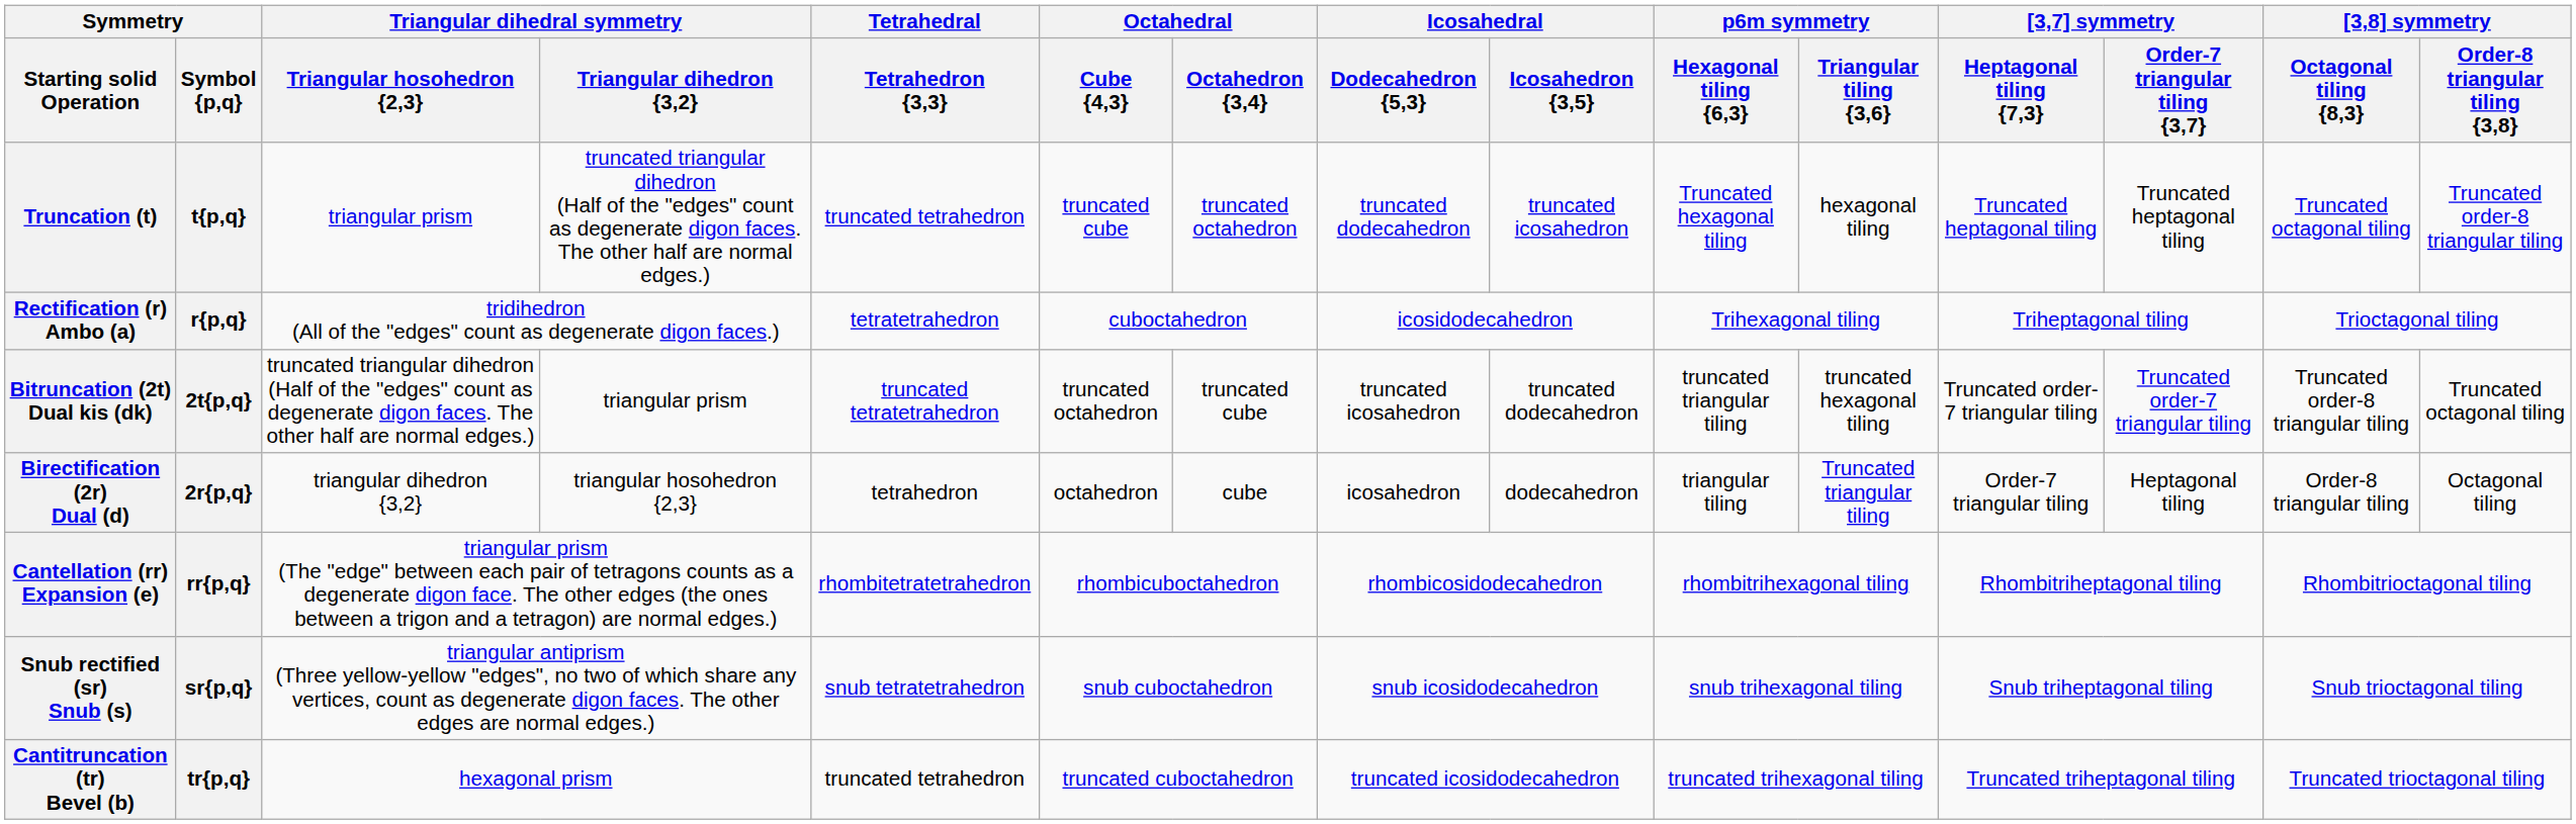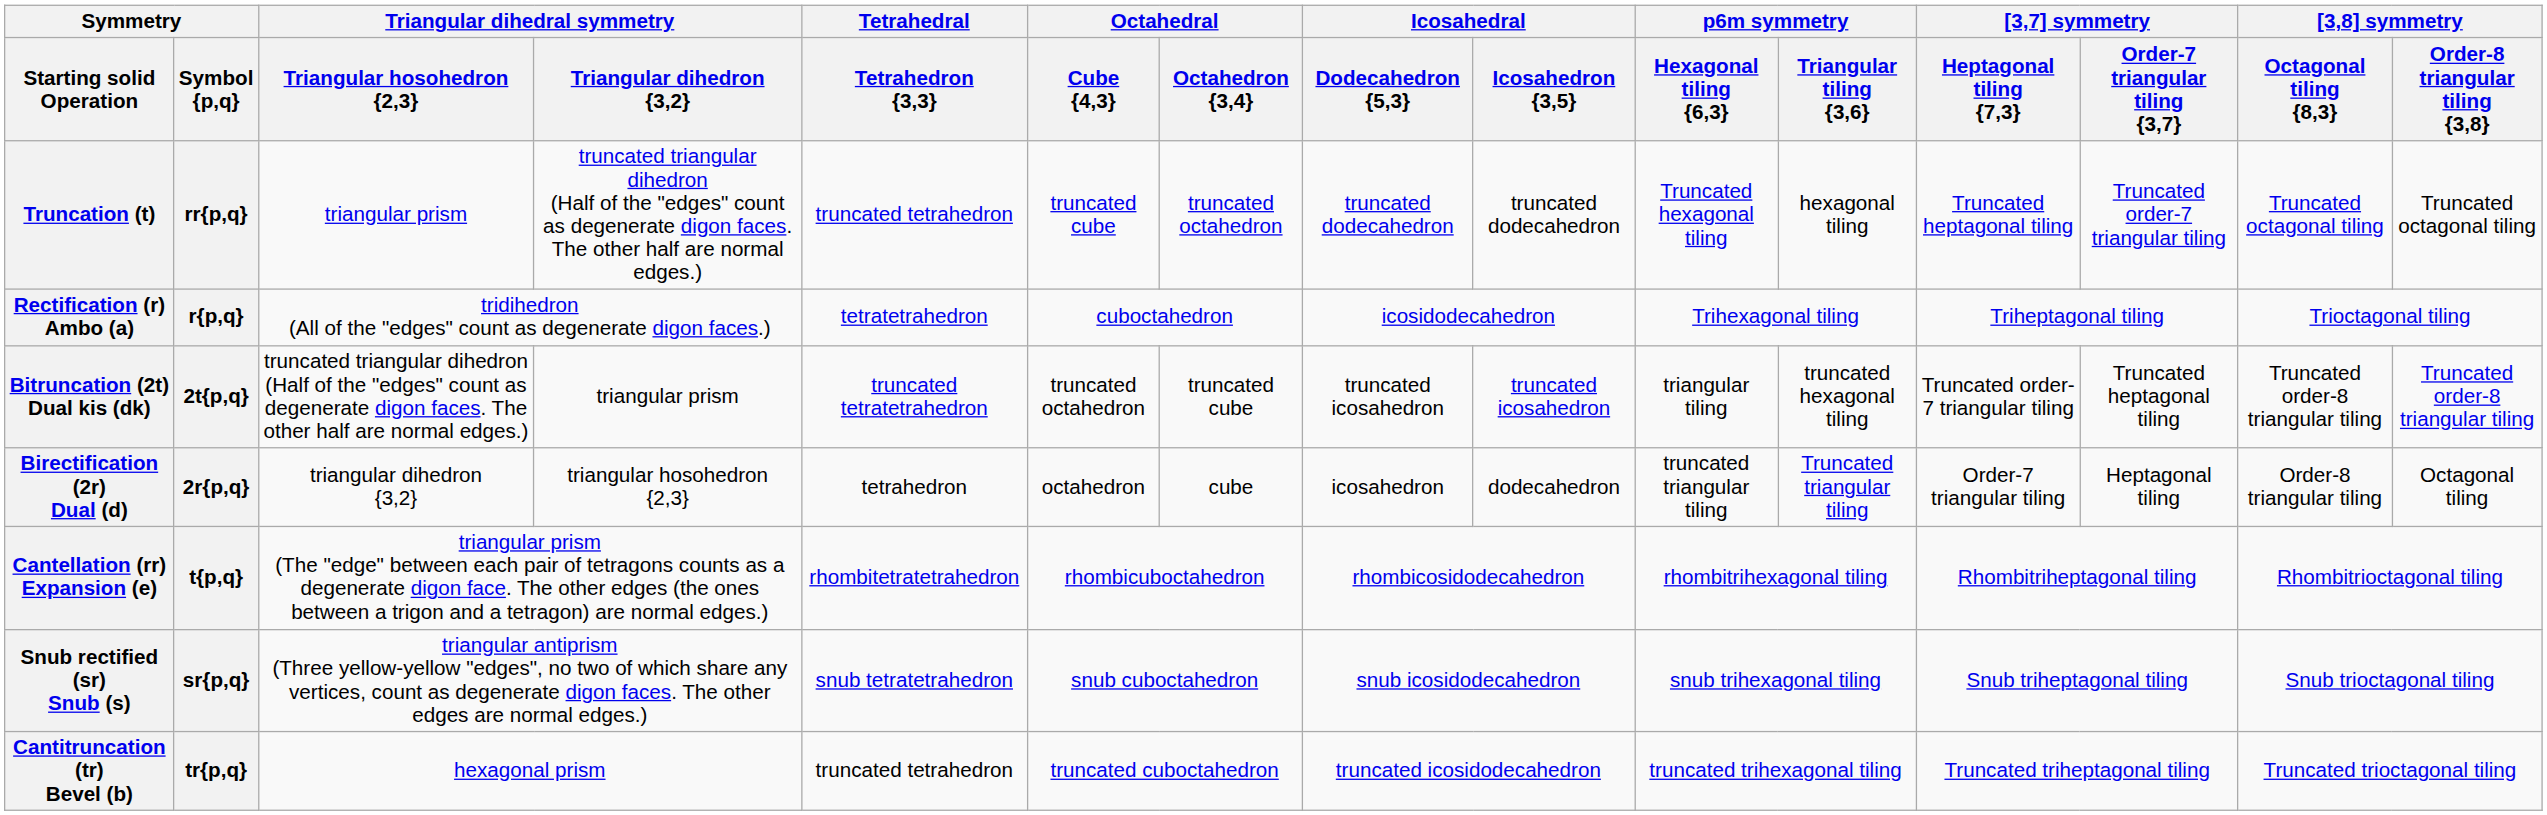 <table class="wikitable collapsible collapsed" align=right>
 <tr>
 <th colspan=2>Symmetry</th>
 <th colspan=2><a href='#'>Triangular dihedral symmetry</a><br></th>
 <th><a href='#'>Tetrahedral</a><br></th>
 <th colspan=2><a href='#'>Octahedral</a><br></th>
 <th colspan=2><a href='#'>Icosahedral</a><br></th>
 <th colspan=2><a href='#'>p6m symmetry</a><br></th>
 <th colspan=2><a href='#'>[3,7] symmetry</a><br></th>
 <th colspan=2><a href='#'>[3,8] symmetry</a><br></th>
 </tr>
 <tr>
 <th>Starting solid<br>Operation</th>
 <th>Symbol<br>{p,q}<br></th>
 <th><a href='#'>Triangular hosohedron</a><br>{2,3}<br></th>
 <th><a href='#'>Triangular dihedron</a><br>{3,2}<br></th>
 <th><a href='#'>Tetrahedron</a><br>{3,3}<br></th>
 <th><a href='#'>Cube</a><br>{4,3}<br></th>
 <th><a href='#'>Octahedron</a><br>{3,4}<br></th>
 <th><a href='#'>Dodecahedron</a><br>{5,3}<br></th>
 <th><a href='#'>Icosahedron</a><br>{3,5}<br></th>
 <th><a href='#'>Hexagonal tiling</a><br>{6,3}<br></th>
 <th><a href='#'>Triangular tiling</a><br>{3,6}<br></th>
 <th><a href='#'>Heptagonal tiling</a><br>{7,3}<br></th>
 <th><a href='#'>Order-7 triangular tiling</a><br>{3,7}<br></th>
 <th><a href='#'>Octagonal tiling</a><br>{8,3}<br></th>
 <th><a href='#'>Order-8 triangular tiling</a><br>{3,8}<br></th>
 </tr>
 <tr align=center>
 <th><a href='#'>Truncation</a> (t)</th>
-<th>t{p,q}<br></th>
+<th>rr{p,q}<br></th>
 <td><a href='#'>triangular prism</a><br></td>
 <td><a href='#'>truncated triangular dihedron</a><br><span>(Half of the "edges" count as degenerate <a href='#'>digon faces</a>. The other half are normal edges.)</span></td>
 <td><a href='#'>truncated tetrahedron</a><br></td>
 <td><a href='#'>truncated cube</a><br></td>
 <td><a href='#'>truncated octahedron</a><br></td>
 <td><a href='#'>truncated dodecahedron</a><br></td>
-<td><a href='#'>truncated icosahedron</a><br></td>
+<td>truncated dodecahedron<br></td>
 <td><a href='#'>Truncated hexagonal tiling</a><br></td>
 <td>hexagonal tiling<br></td>
 <td><a href='#'>Truncated heptagonal tiling</a><br></td>
-<td>Truncated heptagonal tiling<br></td>
+<td><a href='#'>Truncated order-7 triangular tiling</a><br></td>
 <td><a href='#'>Truncated octagonal tiling</a><br></td>
-<td><a href='#'>Truncated order-8 triangular tiling</a><br></td>
+<td>Truncated octagonal tiling<br></td>
 </tr>
 <tr align=center>
 <th><a href='#'>Rectification</a> (r)<br>Ambo (a)</th>
 <th>r{p,q}<br></th>
 <td colspan=2><a href='#'>tridihedron</a><br><span>(All of the "edges" count as degenerate <a href='#'>digon faces</a>.)</span></td>
 <td><a href='#'>tetratetrahedron</a><br></td>
 <td colspan=2><a href='#'>cuboctahedron</a><br></td>
 <td colspan=2><a href='#'>icosidodecahedron</a><br></td>
 <td colspan=2><a href='#'>Trihexagonal tiling</a><br></td>
 <td colspan=2><a href='#'>Triheptagonal tiling</a><br></td>
 <td colspan=2><a href='#'>Trioctagonal tiling</a><br></td>
 </tr>
 <tr align=center>
 <th><a href='#'>Bitruncation</a> (2t)<br>Dual kis (dk)</th>
 <th>2t{p,q}<br></th>
 <td>truncated triangular dihedron<br><span>(Half of the "edges" count as degenerate <a href='#'>digon faces</a>. The other half are normal edges.)</span></td>
 <td>triangular prism<br></td>
 <td><a href='#'>truncated tetratetrahedron</a><br></td>
 <td>truncated octahedron<br></td>
 <td>truncated cube<br></td>
 <td>truncated icosahedron<br></td>
-<td>truncated dodecahedron<br></td>
-<td>truncated triangular tiling<br></td>
+<td><a href='#'>truncated icosahedron</a><br></td>
+<td>triangular tiling<br></td>
 <td>truncated hexagonal tiling<br></td>
 <td>Truncated order-7 triangular tiling<br></td>
-<td><a href='#'>Truncated order-7 triangular tiling</a><br></td>
+<td>Truncated heptagonal tiling<br></td>
 <td>Truncated order-8 triangular tiling<br></td>
-<td>Truncated octagonal tiling<br></td>
+<td><a href='#'>Truncated order-8 triangular tiling</a><br></td>
 </tr>
 <tr align=center>
 <th><a href='#'>Birectification</a> (2r)<br><a href='#'>Dual</a> (d)</th>
 <th>2r{p,q}<br></th>
 <td>triangular dihedron<br>{3,2}<br></td>
 <td>triangular hosohedron<br>{2,3}<br></td>
 <td>tetrahedron<br></td>
 <td>octahedron<br></td>
 <td>cube<br></td>
 <td>icosahedron<br></td>
 <td>dodecahedron<br></td>
-<td>triangular tiling<br></td>
+<td>truncated triangular tiling<br></td>
 <td><a href='#'>Truncated triangular tiling</a><br></td>
 <td>Order-7 triangular tiling<br></td>
 <td>Heptagonal tiling<br></td>
 <td>Order-8 triangular tiling<br></td>
 <td>Octagonal tiling<br></td>
 </tr>
 <tr align=center>
 <th><a href='#'>Cantellation</a> (rr)<br><a href='#'>Expansion</a> (e)</th>
-<th>rr{p,q}<br></th>
+<th>t{p,q}<br></th>
 <td colspan=2><a href='#'>triangular prism</a><br><span>(The "edge" between each pair of tetragons counts as a degenerate <a href='#'>digon face</a>. The other edges (the ones between a trigon and a tetragon) are normal edges.)</span></td>
 <td><a href='#'>rhombitetratetrahedron</a><br></td>
 <td colspan=2><a href='#'>rhombicuboctahedron</a><br></td>
 <td colspan=2><a href='#'>rhombicosidodecahedron</a> <br></td>
 <td colspan=2><a href='#'>rhombitrihexagonal tiling</a><br></td>
 <td colspan=2><a href='#'>Rhombitriheptagonal tiling</a> <br></td>
 <td colspan=2><a href='#'>Rhombitrioctagonal tiling</a> <br></td>
 </tr>
 <tr align=center>
 <th>Snub rectified (sr)<br><a href='#'>Snub</a> (s)</th>
 <th>sr{p,q}<br></th>
 <td colspan=2><a href='#'>triangular antiprism</a><br><span>(Three yellow-yellow "edges", no two of which share any vertices, count as degenerate <a href='#'>digon faces</a>. The other edges are normal edges.)</span></td>
 <td><a href='#'>snub tetratetrahedron</a><br></td>
 <td colspan=2><a href='#'>snub cuboctahedron</a><br></td>
 <td colspan=2><a href='#'>snub icosidodecahedron</a><br></td>
 <td colspan=2><a href='#'>snub trihexagonal tiling</a><br></td>
 <td colspan=2><a href='#'>Snub triheptagonal tiling</a><br></td>
 <td colspan=2><a href='#'>Snub trioctagonal tiling</a><br></td>
 </tr>
 <tr align=center>
 <th><a href='#'>Cantitruncation</a> (tr)<br>Bevel (b)</th>
 <th>tr{p,q}<br></th>
 <td colspan=2><a href='#'>hexagonal prism</a><br></td>
 <td>truncated tetrahedron<br></td>
 <td colspan=2><a href='#'>truncated cuboctahedron</a><br></td>
 <td colspan=2><a href='#'>truncated icosidodecahedron</a><br></td>
 <td colspan=2><a href='#'>truncated trihexagonal tiling</a><br></td>
 <td colspan=2><a href='#'>Truncated triheptagonal tiling</a><br></td>
 <td colspan=2><a href='#'>Truncated trioctagonal tiling</a><br></td>
 </tr>
 </table>
